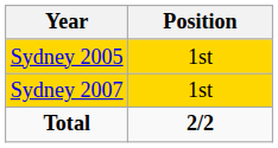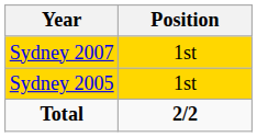 <table class="wikitable" style="text-align: center;">
 <tr>
 <th>Year</th>
 <th width="100">Position</th>
 </tr>
 <tr bgcolor=gold>
-<td><a href='#'>Sydney 2005</a></td>
+<td><a href='#'>Sydney 2007</a></td>
 <td>1st</td>
 </tr>
 <tr bgcolor=gold>
-<td><a href='#'>Sydney 2007</a></td>
+<td><a href='#'>Sydney 2005</a></td>
 <td>1st</td>
 </tr>
 <tr>
 <td><strong>Total</strong></td>
 <td><strong>2/2</strong></td>
 </tr>
 </table>
